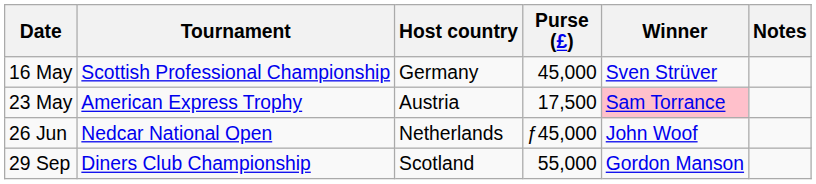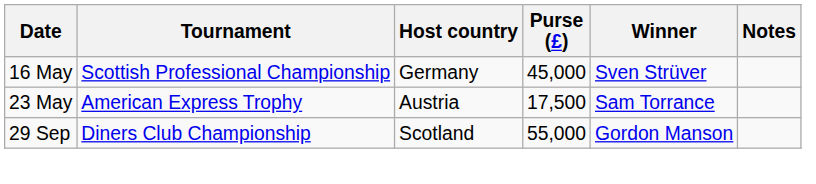 <table class="wikitable" style="font-size:95%">
 <tr>
 <th>Date</th>
 <th>Tournament</th>
 <th>Host country</th>
 <th>Purse<br>(<a href='#'>£</a>)</th>
 <th>Winner</th>
 <th>Notes</th>
 </tr>
 <tr>
 <td>16 May</td>
 <td><a href='#'>Scottish Professional Championship</a></td>
 <td>Germany</td>
 <td align=right>45,000</td>
 <td> <a href='#'>Sven Strüver</a></td>
 <td></td>
 </tr>
 <tr>
 <td>23 May</td>
 <td><a href='#'>American Express Trophy</a></td>
 <td>Austria</td>
 <td align=right>17,500</td>
-<td style="background: pink;"> <a href='#'>Sam Torrance</a></td>
-<td></td>
-</tr>
-<tr>
-<td>26 Jun</td>
-<td><a href='#'>Nedcar National Open</a></td>
-<td>Netherlands</td>
-<td align=right>ƒ45,000</td>
-<td> <a href='#'>John Woof</a></td>
+<td> <a href='#'>Sam Torrance</a></td>
 <td></td>
 </tr>
 <tr>
 <td>29 Sep</td>
 <td><a href='#'>Diners Club Championship</a></td>
 <td>Scotland</td>
 <td align=right>55,000</td>
 <td> <a href='#'>Gordon Manson</a></td>
 <td></td>
 </tr>
 </table>
